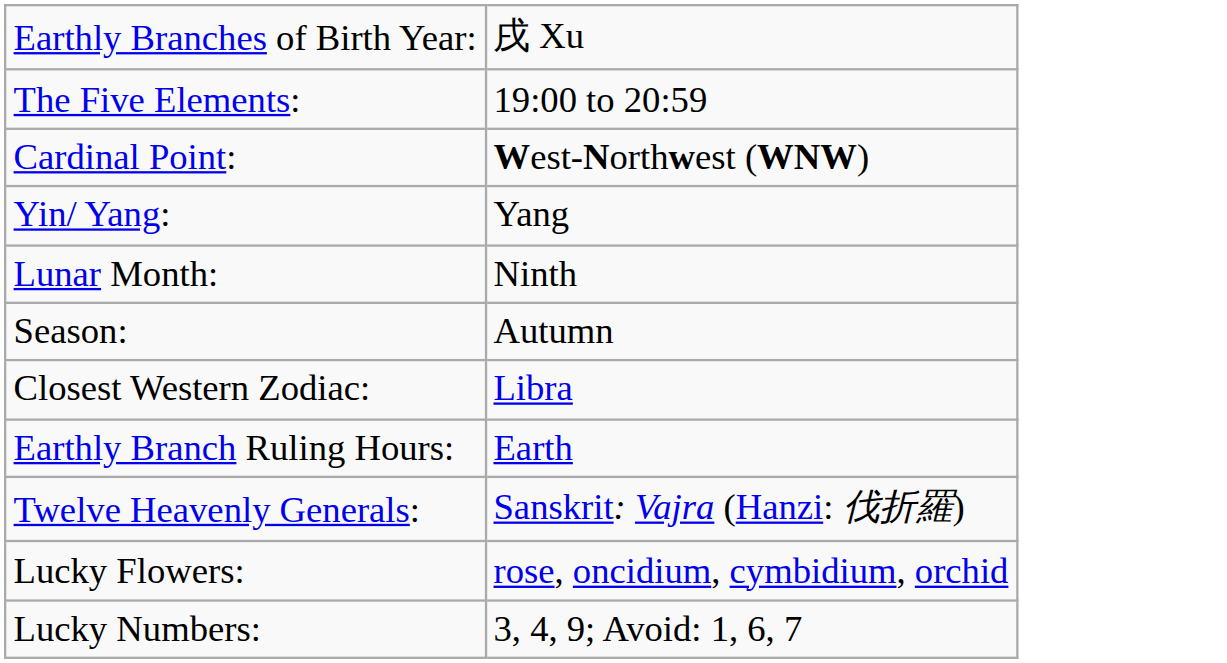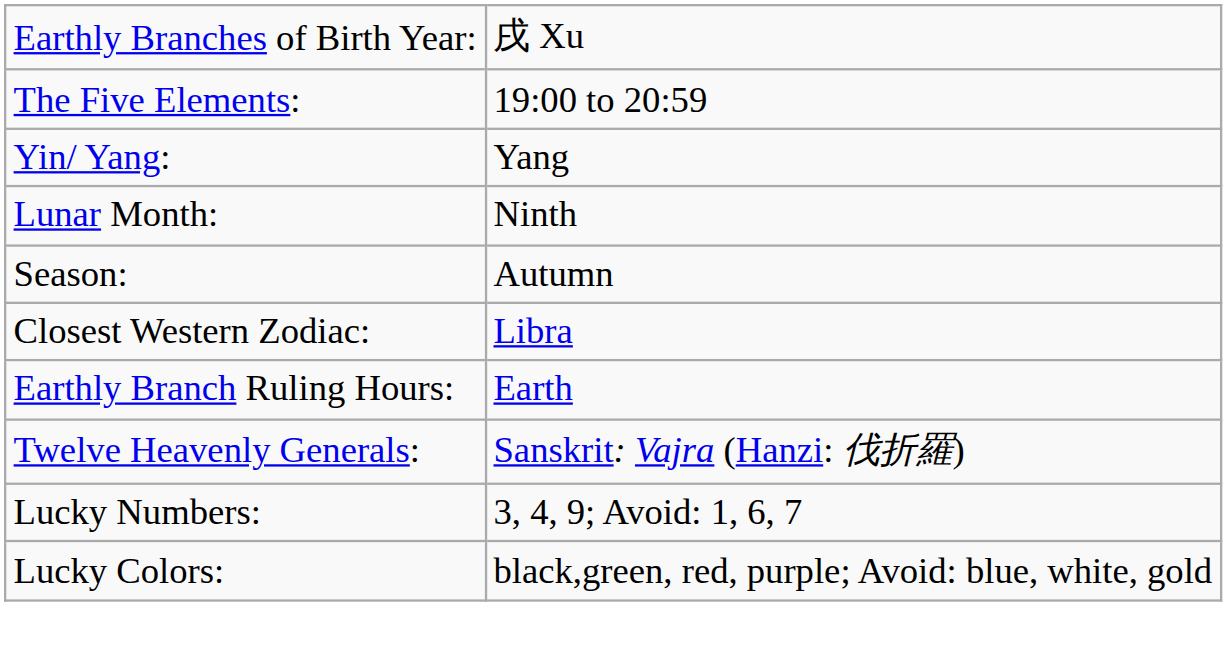 <table class="wikitable">
 <tr>
 <td><a href='#'>Earthly Branches</a> of Birth Year:</td>
 <td>戌 Xu</td>
 </tr>
 <tr>
 <td><a href='#'>The Five Elements</a>:</td>
 <td>19:00 to 20:59</td>
-</tr>
-<tr>
-<td><a href='#'>Cardinal Point</a>:</td>
-<td><strong>W</strong>est-<strong>N</strong>orth<strong>w</strong>est (<strong>WNW</strong>)</td>
 </tr>
 <tr>
 <td><a href='#'>Yin/ Yang</a>:</td>
 <td>Yang</td>
 </tr>
 <tr>
 <td><a href='#'>Lunar</a> Month:</td>
 <td>Ninth</td>
 </tr>
 <tr>
 <td>Season:</td>
 <td>Autumn</td>
 </tr>
 <tr>
 <td>Closest Western Zodiac:</td>
 <td><a href='#'>Libra</a></td>
 </tr>
 <tr>
 <td><a href='#'>Earthly Branch</a> Ruling Hours:</td>
 <td><a href='#'>Earth</a></td>
 </tr>
 <tr>
 <td><a href='#'>Twelve Heavenly Generals</a>:</td>
 <td><a href='#'>Sanskrit</a><em>: <a href='#'>Vajra</a></em> (<a href='#'>Hanzi</a>: <em>伐折羅</em>)</td>
 </tr>
 <tr>
-<td>Lucky Flowers:</td>
-<td><a href='#'>rose</a>, <a href='#'>oncidium</a>, <a href='#'>cymbidium</a>, <a href='#'>orchid</a></td>
-</tr>
-<tr>
 <td>Lucky Numbers:</td>
 <td>3, 4, 9; Avoid: 1, 6, 7</td>
 </tr>
+<tr>
+<td>Lucky Colors:</td>
+<td>black,green, red, purple; Avoid: blue, white, gold</td>
+</tr>
 </table>
